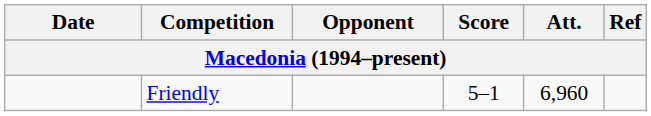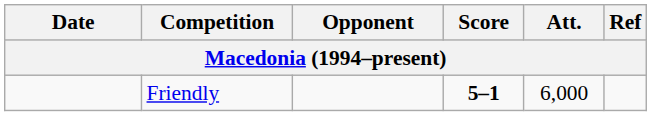 <table class="sortable wikitable" style="font-size:95%;">
 <tr>
 <th style="width:90px;">Date</th>
 <th style="width:100px;">Competition</th>
 <th style="width:100px;">Opponent</th>
 <th style="width:50px;">Score</th>
 <th style="width:50px;">Att.</th>
 <th style="width:20px;">Ref</th>
 </tr>
 <tr>
 <th colspan="6"><a href='#'>Macedonia</a> (1994–present)</th>
 </tr>
 <tr>
 <td></td>
 <td><a href='#'>Friendly</a></td>
 <td></td>
-<td align=center>5–1</td>
-<td align=center>6,960</td>
+<td align=center><strong>5–1</strong></td>
+<td align=center>6,000</td>
 <td></td>
 </tr>
 </table>
